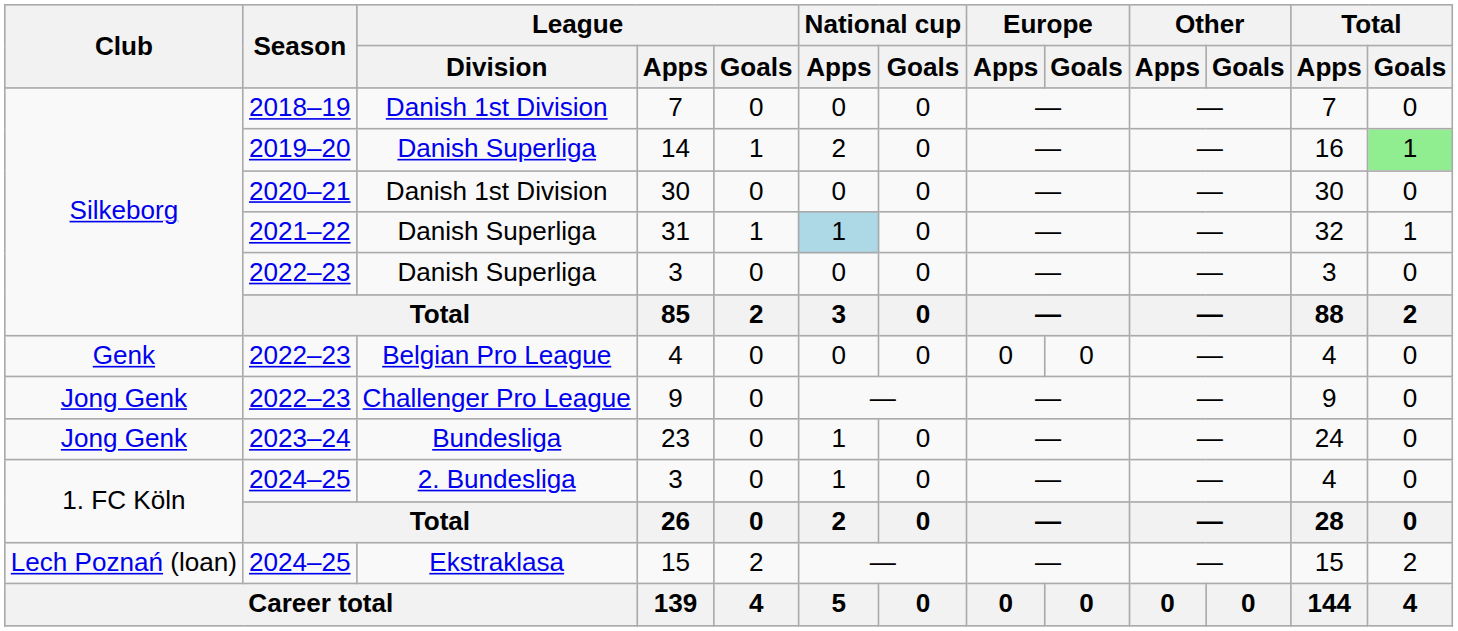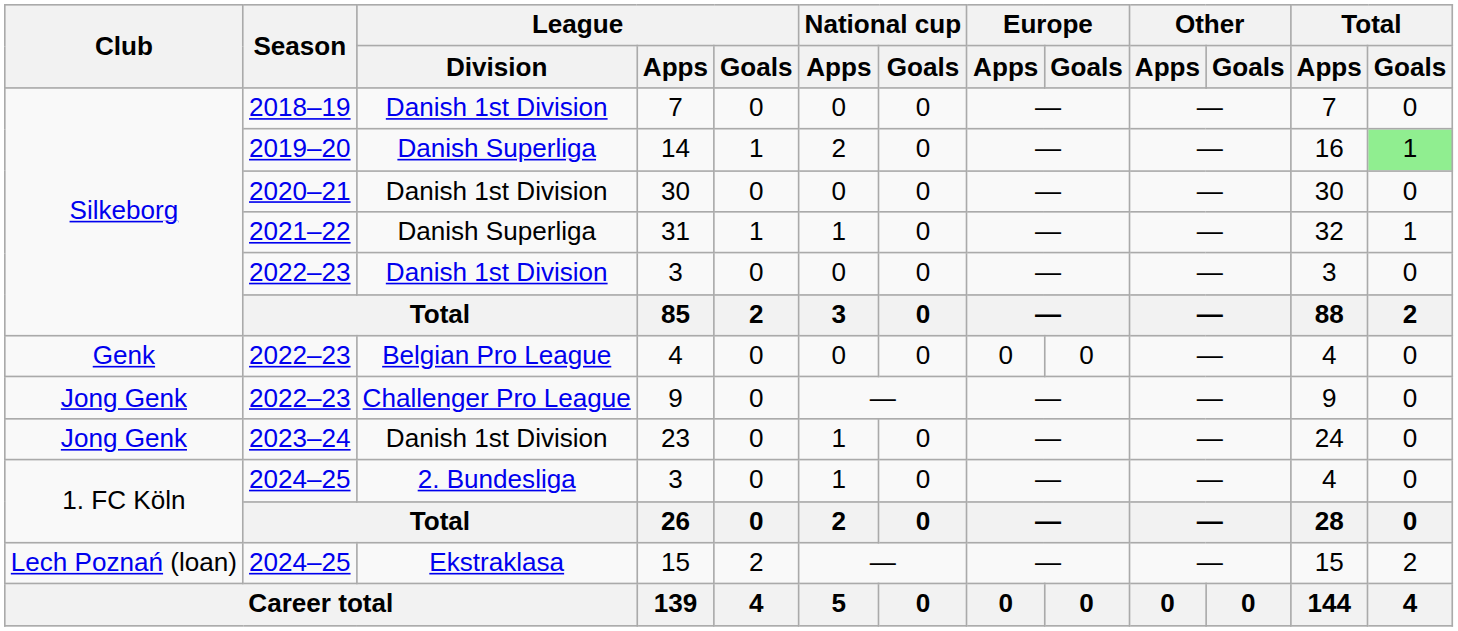 <table class="wikitable" style="text-align:center">
 <tr>
 <th rowspan="2">Club</th>
 <th rowspan="2">Season</th>
 <th colspan="3">League</th>
 <th colspan="2">National cup</th>
 <th colspan="2">Europe</th>
 <th colspan="2">Other</th>
 <th colspan="2">Total</th>
 </tr>
 <tr>
 <th>Division</th>
 <th>Apps</th>
 <th>Goals</th>
 <th>Apps</th>
 <th>Goals</th>
 <th>Apps</th>
 <th>Goals</th>
 <th>Apps</th>
 <th>Goals</th>
 <th>Apps</th>
 <th>Goals</th>
 </tr>
 <tr>
 <td rowspan="6"><a href='#'>Silkeborg</a></td>
 <td><a href='#'>2018–19</a></td>
 <td><a href='#'>Danish 1st Division</a></td>
 <td>7</td>
 <td>0</td>
 <td>0</td>
 <td>0</td>
 <td colspan="2">—</td>
 <td colspan="2">—</td>
 <td>7</td>
 <td>0</td>
 </tr>
 <tr>
 <td><a href='#'>2019–20</a></td>
 <td><a href='#'>Danish Superliga</a></td>
 <td>14</td>
 <td>1</td>
 <td>2</td>
 <td>0</td>
 <td colspan="2">—</td>
 <td colspan="2">—</td>
 <td>16</td>
 <td style="background: lightgreen;">1</td>
 </tr>
 <tr>
 <td><a href='#'>2020–21</a></td>
 <td>Danish 1st Division</td>
 <td>30</td>
 <td>0</td>
 <td>0</td>
 <td>0</td>
 <td colspan="2">—</td>
 <td colspan="2">—</td>
 <td>30</td>
 <td>0</td>
 </tr>
 <tr>
 <td><a href='#'>2021–22</a></td>
 <td>Danish Superliga</td>
 <td>31</td>
 <td>1</td>
-<td style="background: lightblue;">1</td>
+<td>1</td>
 <td>0</td>
 <td colspan="2">—</td>
 <td colspan="2">—</td>
 <td>32</td>
 <td>1</td>
 </tr>
 <tr>
 <td><a href='#'>2022–23</a></td>
-<td>Danish Superliga</td>
+<td><a href='#'>Danish 1st Division</a></td>
 <td>3</td>
 <td>0</td>
 <td>0</td>
 <td>0</td>
 <td colspan="2">—</td>
 <td colspan="2">—</td>
 <td>3</td>
 <td>0</td>
 </tr>
 <tr>
 <th colspan="2">Total</th>
 <th>85</th>
 <th>2</th>
 <th>3</th>
 <th>0</th>
 <th colspan="2">—</th>
 <th colspan="2">—</th>
 <th>88</th>
 <th>2</th>
 </tr>
 <tr>
 <td><a href='#'>Genk</a></td>
 <td><a href='#'>2022–23</a></td>
 <td><a href='#'>Belgian Pro League</a></td>
 <td>4</td>
 <td>0</td>
 <td>0</td>
 <td>0</td>
 <td>0</td>
 <td>0</td>
 <td colspan="2">—</td>
 <td>4</td>
 <td>0</td>
 </tr>
 <tr>
 <td><a href='#'>Jong Genk</a></td>
 <td><a href='#'>2022–23</a></td>
 <td><a href='#'>Challenger Pro League</a></td>
 <td>9</td>
 <td>0</td>
 <td colspan="2">—</td>
 <td colspan="2">—</td>
 <td colspan="2">—</td>
 <td>9</td>
 <td>0</td>
 </tr>
 <tr>
 <td><a href='#'>Jong Genk</a></td>
 <td><a href='#'>2023–24</a></td>
-<td><a href='#'>Bundesliga</a></td>
+<td>Danish 1st Division</td>
 <td>23</td>
 <td>0</td>
 <td>1</td>
 <td>0</td>
 <td colspan="2">—</td>
 <td colspan="2">—</td>
 <td>24</td>
 <td>0</td>
 </tr>
 <tr>
 <td rowspan="2">1. FC Köln</td>
 <td><a href='#'>2024–25</a></td>
 <td><a href='#'>2. Bundesliga</a></td>
 <td>3</td>
 <td>0</td>
 <td>1</td>
 <td>0</td>
 <td colspan="2">—</td>
 <td colspan="2">—</td>
 <td>4</td>
 <td>0</td>
 </tr>
 <tr>
 <th colspan="2">Total</th>
 <th>26</th>
 <th>0</th>
 <th>2</th>
 <th>0</th>
 <th colspan="2">—</th>
 <th colspan="2">—</th>
 <th>28</th>
 <th>0</th>
 </tr>
 <tr>
 <td><a href='#'>Lech Poznań</a> (loan)</td>
 <td><a href='#'>2024–25</a></td>
 <td><a href='#'>Ekstraklasa</a></td>
 <td>15</td>
 <td>2</td>
 <td colspan="2">—</td>
 <td colspan="2">—</td>
 <td colspan="2">—</td>
 <td>15</td>
 <td>2</td>
 </tr>
 <tr>
 <th colspan="3">Career total</th>
 <th>139</th>
 <th>4</th>
 <th>5</th>
 <th>0</th>
 <th>0</th>
 <th>0</th>
 <th>0</th>
 <th>0</th>
 <th>144</th>
 <th>4</th>
 </tr>
 </table>
